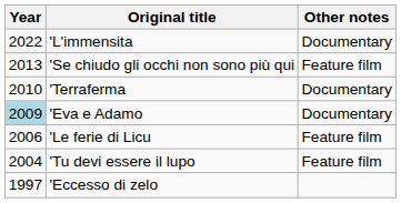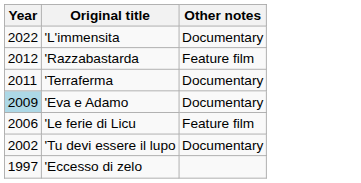 <table class="wikitable sortable" style="font-size: 95%">
 <tr>
 <th>Year</th>
 <th>Original title</th>
 <th>Other notes</th>
 </tr>
 <tr>
 <td>2022</td>
 <td>'L'immensita</td>
 <td>Documentary</td>
 </tr>
 <tr>
-<td>2013</td>
-<td>'Se chiudo gli occhi non sono più qui</td>
+<td>2012</td>
+<td>'Razzabastarda</td>
 <td>Feature film</td>
 </tr>
 <tr>
-<td>2010</td>
+<td>2011</td>
 <td>'Terraferma</td>
 <td>Documentary</td>
 </tr>
 <tr>
 <td style="background: lightblue;">2009</td>
 <td>'Eva e Adamo</td>
 <td>Documentary</td>
 </tr>
 <tr>
 <td>2006</td>
 <td>'Le ferie di Licu</td>
 <td>Feature film</td>
 </tr>
 <tr>
-<td>2004</td>
+<td>2002</td>
 <td>'Tu devi essere il lupo</td>
-<td>Feature film</td>
+<td>Documentary</td>
 </tr>
 <tr>
 <td>1997</td>
 <td>'Eccesso di zelo</td>
 </tr>
 </table>
